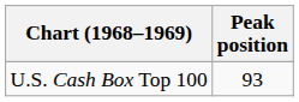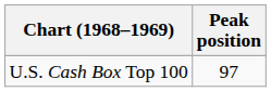 <table class="wikitable">
 <tr>
 <th align="left">Chart (1968–1969)</th>
 <th align="center">Peak<br>position</th>
 </tr>
 <tr>
 </tr>
 <tr>
 <td>U.S. <em>Cash Box</em> Top 100</td>
-<td align="center">93</td>
+<td align="center">97</td>
 </tr>
 </table>
